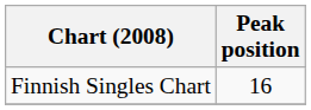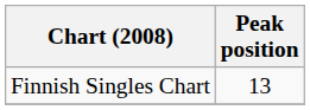 <table class="wikitable">
 <tr>
 <th>Chart (2008)</th>
 <th>Peak <br>position</th>
 </tr>
 <tr>
 <td>Finnish Singles Chart</td>
-<td align="center">16</td>
+<td align="center">13</td>
 </tr>
 <tr>
 </tr>
 </table>
